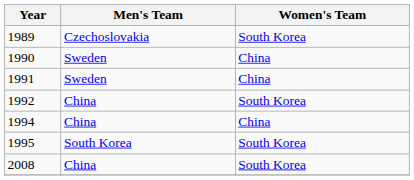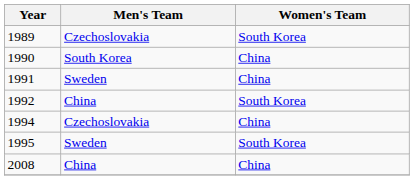 <table class="wikitable">
 <tr>
 <th width="60">Year</th>
 <th width="200">Men's Team</th>
 <th width="200">Women's Team</th>
 </tr>
 <tr>
 <td>1989</td>
 <td> <a href='#'>Czechoslovakia</a></td>
 <td> <a href='#'>South Korea</a></td>
 </tr>
 <tr>
 <td>1990</td>
-<td> <a href='#'>Sweden</a></td>
+<td> <a href='#'>South Korea</a></td>
 <td> <a href='#'>China</a></td>
 </tr>
 <tr>
 <td>1991</td>
 <td> <a href='#'>Sweden</a></td>
 <td> <a href='#'>China</a></td>
 </tr>
 <tr>
 <td>1992</td>
 <td> <a href='#'>China</a></td>
 <td> <a href='#'>South Korea</a></td>
 </tr>
 <tr>
 <td>1994</td>
-<td> <a href='#'>China</a></td>
+<td> <a href='#'>Czechoslovakia</a></td>
 <td> <a href='#'>China</a></td>
 </tr>
 <tr>
 <td>1995</td>
-<td> <a href='#'>South Korea</a></td>
+<td> <a href='#'>Sweden</a></td>
 <td> <a href='#'>South Korea</a></td>
 </tr>
 <tr>
 <td>2008</td>
 <td> <a href='#'>China</a></td>
-<td> <a href='#'>South Korea</a></td>
+<td> <a href='#'>China</a></td>
 </tr>
 <tr>
 </tr>
 </table>
